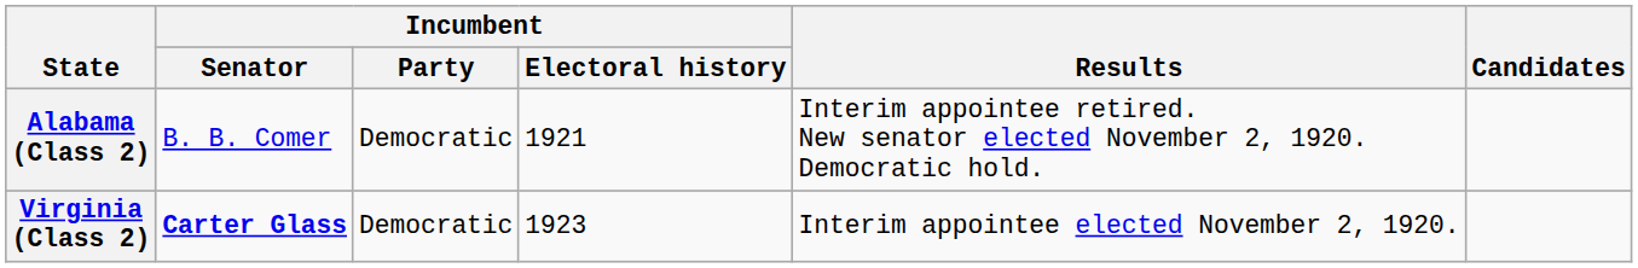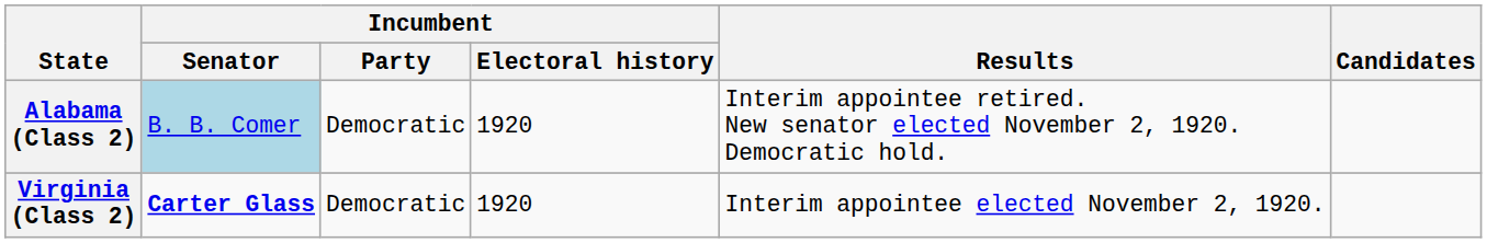 <table class=wikitable>
 <tr valign=bottom>
 <th rowspan=2>State</th>
 <th colspan=3>Incumbent</th>
 <th rowspan=2>Results</th>
 <th rowspan=2>Candidates</th>
 </tr>
 <tr>
 <th>Senator</th>
 <th>Party</th>
 <th>Electoral history</th>
 </tr>
 <tr>
 <th><a href='#'>Alabama</a><br>(Class 2)</th>
-<td><a href='#'>B. B. Comer</a></td>
+<td style="background: lightblue;"><a href='#'>B. B. Comer</a></td>
 <td>Democratic</td>
-<td>1921 </td>
+<td>1920 </td>
 <td>Interim appointee retired.<br>New senator <a href='#'>elected</a> November 2, 1920.<br>Democratic hold.</td>
 <td nowrap></td>
 </tr>
 <tr>
 <th><a href='#'>Virginia</a><br>(Class 2)</th>
 <td><strong><a href='#'>Carter Glass</a></strong></td>
 <td>Democratic</td>
-<td>1923 </td>
+<td>1920 </td>
 <td>Interim appointee <a href='#'>elected</a> November 2, 1920.</td>
 <td nowrap></td>
 </tr>
 </table>
